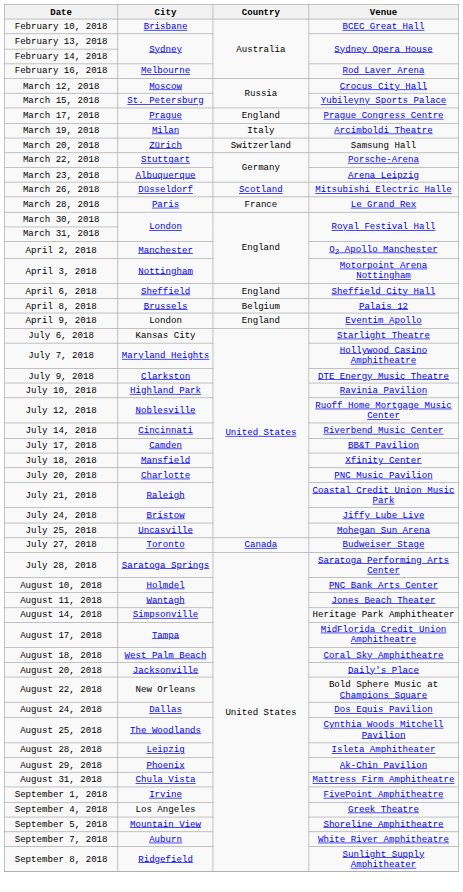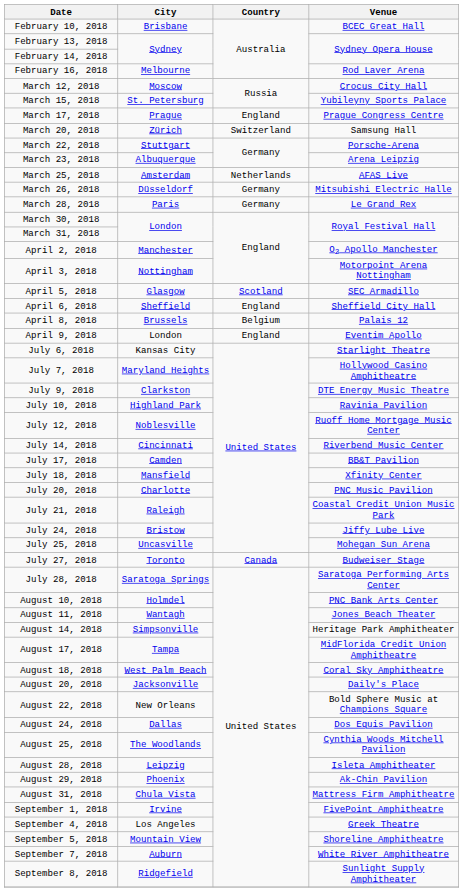 <table class="wikitable" style="text-align:center;">
 <tr>
 <th scope="col" style="width:12em;">Date</th>
 <th scope="col" style="width:10em;">City</th>
 <th scope="col" style="width:10em;">Country</th>
 <th scope="col" style="width:16em;">Venue</th>
 </tr>
 <tr>
 <td>February 10, 2018</td>
 <td><a href='#'>Brisbane</a></td>
 <td rowspan="4">Australia</td>
 <td><a href='#'>BCEC Great Hall</a></td>
 </tr>
 <tr>
 <td>February 13, 2018</td>
 <td rowspan="2"><a href='#'>Sydney</a></td>
 <td rowspan="2"><a href='#'>Sydney Opera House</a></td>
 </tr>
 <tr>
 <td>February 14, 2018</td>
 </tr>
 <tr>
 <td>February 16, 2018</td>
 <td><a href='#'>Melbourne</a></td>
 <td><a href='#'>Rod Laver Arena</a></td>
 </tr>
 <tr>
 <td>March 12, 2018</td>
 <td><a href='#'>Moscow</a></td>
 <td rowspan="2">Russia</td>
 <td><a href='#'>Crocus City Hall</a></td>
 </tr>
 <tr>
 <td>March 15, 2018</td>
 <td><a href='#'>St. Petersburg</a></td>
 <td><a href='#'>Yubileyny Sports Palace</a></td>
 </tr>
 <tr>
 <td>March 17, 2018</td>
 <td><a href='#'>Prague</a></td>
 <td>England</td>
 <td><a href='#'>Prague Congress Centre</a></td>
 </tr>
 <tr>
-<td>March 19, 2018</td>
-<td><a href='#'>Milan</a></td>
-<td>Italy</td>
-<td><a href='#'>Arcimboldi Theatre</a></td>
-</tr>
-<tr>
 <td>March 20, 2018</td>
 <td><a href='#'>Zürich</a></td>
 <td>Switzerland</td>
 <td>Samsung Hall</td>
 </tr>
 <tr>
 <td>March 22, 2018</td>
 <td><a href='#'>Stuttgart</a></td>
 <td rowspan="2">Germany</td>
 <td><a href='#'>Porsche-Arena</a></td>
 </tr>
 <tr>
 <td>March 23, 2018</td>
 <td><a href='#'>Albuquerque</a></td>
 <td><a href='#'>Arena Leipzig</a></td>
 </tr>
 <tr>
+<td>March 25, 2018</td>
+<td><a href='#'>Amsterdam</a></td>
+<td>Netherlands</td>
+<td><a href='#'>AFAS Live</a></td>
+</tr>
+<tr>
 <td>March 26, 2018</td>
 <td><a href='#'>Düsseldorf</a></td>
-<td><a href='#'>Scotland</a></td>
+<td>Germany</td>
 <td><a href='#'>Mitsubishi Electric Halle</a></td>
 </tr>
 <tr>
 <td>March 28, 2018</td>
 <td><a href='#'>Paris</a></td>
-<td>France</td>
+<td>Germany</td>
 <td><a href='#'>Le Grand Rex</a></td>
 </tr>
 <tr>
 <td>March 30, 2018</td>
 <td rowspan="2"><a href='#'>London</a></td>
 <td rowspan="4">England</td>
 <td rowspan="2"><a href='#'>Royal Festival Hall</a></td>
 </tr>
 <tr>
 <td>March 31, 2018</td>
 </tr>
 <tr>
 <td>April 2, 2018</td>
 <td><a href='#'>Manchester</a></td>
 <td><a href='#'>O<sub>2</sub> Apollo Manchester</a></td>
 </tr>
 <tr>
 <td>April 3, 2018</td>
 <td><a href='#'>Nottingham</a></td>
 <td><a href='#'>Motorpoint Arena Nottingham</a></td>
+</tr>
+<tr>
+<td>April 5, 2018</td>
+<td><a href='#'>Glasgow</a></td>
+<td><a href='#'>Scotland</a></td>
+<td><a href='#'>SEC Armadillo</a></td>
 </tr>
 <tr>
 <td>April 6, 2018</td>
 <td><a href='#'>Sheffield</a></td>
 <td>England</td>
 <td><a href='#'>Sheffield City Hall</a></td>
 </tr>
 <tr>
 <td>April 8, 2018</td>
 <td><a href='#'>Brussels</a></td>
 <td>Belgium</td>
 <td><a href='#'>Palais 12</a></td>
 </tr>
 <tr>
 <td>April 9, 2018</td>
 <td>London</td>
 <td>England</td>
 <td><a href='#'>Eventim Apollo</a></td>
 </tr>
 <tr>
 <td>July 6, 2018</td>
 <td>Kansas City</td>
 <td rowspan="12"><a href='#'>United States</a></td>
 <td><a href='#'>Starlight Theatre</a></td>
 </tr>
 <tr>
 <td>July 7, 2018</td>
 <td><a href='#'>Maryland Heights</a></td>
 <td><a href='#'>Hollywood Casino Amphitheatre</a></td>
 </tr>
 <tr>
 <td>July 9, 2018</td>
 <td><a href='#'>Clarkston</a></td>
 <td><a href='#'>DTE Energy Music Theatre</a></td>
 </tr>
 <tr>
 <td>July 10, 2018</td>
 <td><a href='#'>Highland Park</a></td>
 <td><a href='#'>Ravinia Pavilion</a></td>
 </tr>
 <tr>
 <td>July 12, 2018</td>
 <td><a href='#'>Noblesville</a></td>
 <td><a href='#'>Ruoff Home Mortgage Music Center</a></td>
 </tr>
 <tr>
 <td>July 14, 2018</td>
 <td><a href='#'>Cincinnati</a></td>
 <td><a href='#'>Riverbend Music Center</a></td>
 </tr>
 <tr>
 <td>July 17, 2018</td>
 <td><a href='#'>Camden</a></td>
 <td><a href='#'>BB&T Pavilion</a></td>
 </tr>
 <tr>
 <td>July 18, 2018</td>
 <td><a href='#'>Mansfield</a></td>
 <td><a href='#'>Xfinity Center</a></td>
 </tr>
 <tr>
 <td>July 20, 2018</td>
 <td><a href='#'>Charlotte</a></td>
 <td><a href='#'>PNC Music Pavilion</a></td>
 </tr>
 <tr>
 <td>July 21, 2018</td>
 <td><a href='#'>Raleigh</a></td>
 <td><a href='#'>Coastal Credit Union Music Park</a></td>
 </tr>
 <tr>
 <td>July 24, 2018</td>
 <td><a href='#'>Bristow</a></td>
 <td><a href='#'>Jiffy Lube Live</a></td>
 </tr>
 <tr>
 <td>July 25, 2018</td>
 <td><a href='#'>Uncasville</a></td>
 <td><a href='#'>Mohegan Sun Arena</a></td>
 </tr>
 <tr>
 <td>July 27, 2018</td>
 <td><a href='#'>Toronto</a></td>
 <td><a href='#'>Canada</a></td>
 <td><a href='#'>Budweiser Stage</a></td>
 </tr>
 <tr>
 <td>July 28, 2018</td>
 <td><a href='#'>Saratoga Springs</a></td>
 <td rowspan="18">United States</td>
 <td><a href='#'>Saratoga Performing Arts Center</a></td>
 </tr>
 <tr>
 <td>August 10, 2018</td>
 <td><a href='#'>Holmdel</a></td>
 <td><a href='#'>PNC Bank Arts Center</a></td>
 </tr>
 <tr>
 <td>August 11, 2018</td>
 <td><a href='#'>Wantagh</a></td>
 <td><a href='#'>Jones Beach Theater</a></td>
 </tr>
 <tr>
 <td>August 14, 2018</td>
 <td><a href='#'>Simpsonville</a></td>
 <td>Heritage Park Amphitheater</td>
 </tr>
 <tr>
 <td>August 17, 2018</td>
 <td><a href='#'>Tampa</a></td>
 <td><a href='#'>MidFlorida Credit Union Amphitheatre</a></td>
 </tr>
 <tr>
 <td>August 18, 2018</td>
 <td><a href='#'>West Palm Beach</a></td>
 <td><a href='#'>Coral Sky Amphitheatre</a></td>
 </tr>
 <tr>
 <td>August 20, 2018</td>
 <td><a href='#'>Jacksonville</a></td>
 <td><a href='#'>Daily's Place</a></td>
 </tr>
 <tr>
 <td>August 22, 2018</td>
 <td>New Orleans</td>
 <td>Bold Sphere Music at <a href='#'>Champions Square</a></td>
 </tr>
 <tr>
 <td>August 24, 2018</td>
 <td><a href='#'>Dallas</a></td>
 <td><a href='#'>Dos Equis Pavilion</a></td>
 </tr>
 <tr>
 <td>August 25, 2018</td>
 <td><a href='#'>The Woodlands</a></td>
 <td><a href='#'>Cynthia Woods Mitchell Pavilion</a></td>
 </tr>
 <tr>
 <td>August 28, 2018</td>
 <td><a href='#'>Leipzig</a></td>
 <td><a href='#'>Isleta Amphitheater</a></td>
 </tr>
 <tr>
 <td>August 29, 2018</td>
 <td><a href='#'>Phoenix</a></td>
 <td><a href='#'>Ak-Chin Pavilion</a></td>
 </tr>
 <tr>
 <td>August 31, 2018</td>
 <td><a href='#'>Chula Vista</a></td>
 <td><a href='#'>Mattress Firm Amphitheatre</a></td>
 </tr>
 <tr>
 <td>September 1, 2018</td>
 <td><a href='#'>Irvine</a></td>
 <td><a href='#'>FivePoint Amphitheatre</a></td>
 </tr>
 <tr>
 <td>September 4, 2018</td>
 <td>Los Angeles</td>
 <td><a href='#'>Greek Theatre</a></td>
 </tr>
 <tr>
 <td>September 5, 2018</td>
 <td><a href='#'>Mountain View</a></td>
 <td><a href='#'>Shoreline Amphitheatre</a></td>
 </tr>
 <tr>
 <td>September 7, 2018</td>
 <td><a href='#'>Auburn</a></td>
 <td><a href='#'>White River Amphitheatre</a></td>
 </tr>
 <tr>
 <td>September 8, 2018</td>
 <td><a href='#'>Ridgefield</a></td>
 <td><a href='#'>Sunlight Supply Amphitheater</a></td>
 </tr>
 <tr>
 </tr>
 </table>
